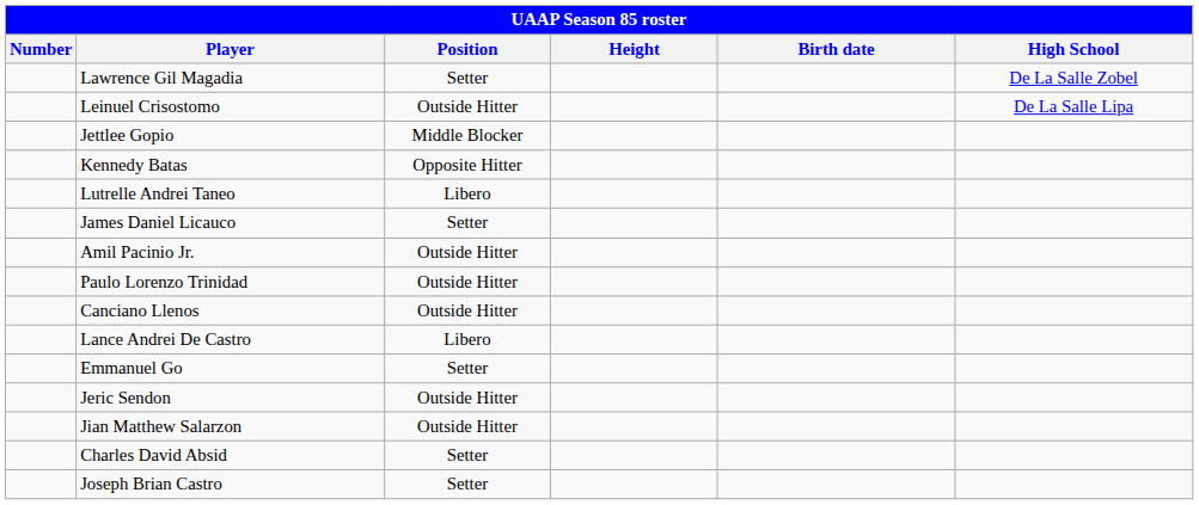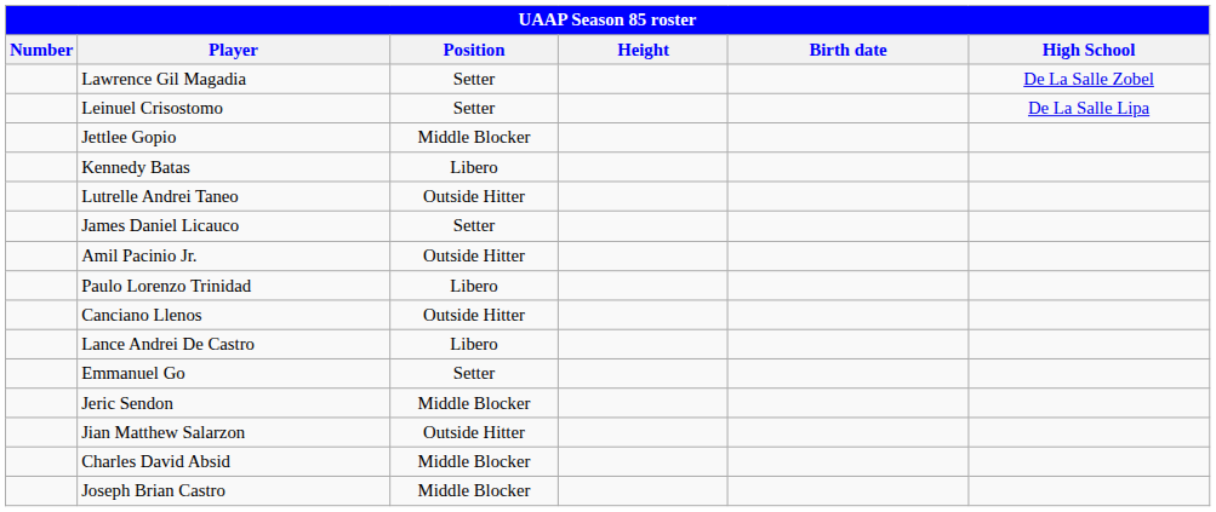 <table class="wikitable sortable" style="font-size:95%; text-align:left;">
 <tr>
 <th colspan="7" style= "background: blue; color: white; text-align: center"><strong>UAAP Season 85 roster</strong></th>
 </tr>
 <tr style="background:#FFFFFF; color: blue">
 <th style= "align=center; width:1em;">Number</th>
 <th style= "align=center;width:17em;">Player</th>
 <th style= "align=center; width:9em;">Position</th>
 <th style= "align=center; width:9em;">Height</th>
 <th style= "align=center; width:13em;">Birth date</th>
 <th style= "align=center; width:13em;">High School</th>
 </tr>
 <tr align=center>
 <td></td>
 <td align=left>Lawrence Gil Magadia</td>
 <td>Setter</td>
 <td></td>
 <td></td>
 <td><a href='#'>De La Salle Zobel</a></td>
 </tr>
 <tr align=center>
 <td></td>
 <td align=left>Leinuel Crisostomo</td>
-<td>Outside Hitter</td>
+<td>Setter</td>
 <td></td>
 <td align=right></td>
 <td><a href='#'>De La Salle Lipa</a></td>
 </tr>
 <tr align=center>
 <td></td>
 <td align=left>Jettlee Gopio</td>
 <td>Middle Blocker</td>
 <td></td>
 <td></td>
 <td></td>
 </tr>
 <tr align=center>
 <td></td>
 <td align=left>Kennedy Batas</td>
-<td>Opposite Hitter</td>
+<td>Libero</td>
 <td></td>
 <td align=right></td>
 <td></td>
 </tr>
 <tr align=center>
 <td></td>
 <td align=left>Lutrelle Andrei Taneo</td>
-<td>Libero</td>
+<td>Outside Hitter</td>
 <td></td>
 <td></td>
 <td></td>
 </tr>
 <tr align=center>
 <td></td>
 <td align=left>James Daniel Licauco</td>
 <td>Setter</td>
 <td></td>
 <td align=right></td>
 <td></td>
 </tr>
 <tr align=center>
 <td></td>
 <td align=left>Amil Pacinio Jr.</td>
 <td>Outside Hitter</td>
 <td></td>
 <td></td>
 <td></td>
 </tr>
 <tr align=center>
 <td></td>
 <td align=left>Paulo Lorenzo Trinidad</td>
-<td>Outside Hitter</td>
+<td>Libero</td>
 <td></td>
 <td></td>
 <td></td>
 </tr>
 <tr align=center>
 <td></td>
 <td align=left>Canciano Llenos</td>
 <td>Outside Hitter</td>
 <td></td>
 <td></td>
 <td></td>
 </tr>
 <tr align=center>
 <td></td>
 <td align=left>Lance Andrei De Castro</td>
 <td>Libero</td>
 <td></td>
 <td align=right></td>
 <td></td>
 </tr>
 <tr align=center>
 <td></td>
 <td align=left>Emmanuel Go</td>
 <td>Setter</td>
 <td></td>
 <td></td>
 <td></td>
 </tr>
 <tr align=center>
 <td></td>
 <td align=left>Jeric Sendon</td>
-<td>Outside Hitter</td>
+<td>Middle Blocker</td>
 <td></td>
 <td></td>
 <td></td>
 </tr>
 <tr align=center>
 <td></td>
 <td align=left>Jian Matthew Salarzon</td>
 <td>Outside Hitter</td>
 <td></td>
 <td align=right></td>
 <td></td>
 </tr>
 <tr align=center>
 <td></td>
 <td align=left>Charles David Absid</td>
-<td>Setter</td>
+<td>Middle Blocker</td>
 <td></td>
 <td></td>
 <td></td>
 </tr>
 <tr align=center>
 <td></td>
 <td align=left>Joseph Brian Castro</td>
-<td>Setter</td>
+<td>Middle Blocker</td>
 <td></td>
 <td align=right></td>
 <td></td>
 </tr>
 </table>
